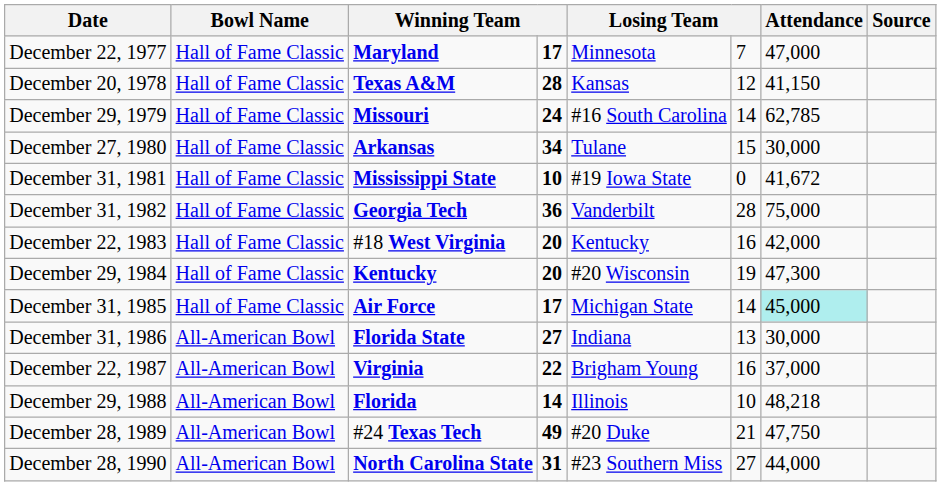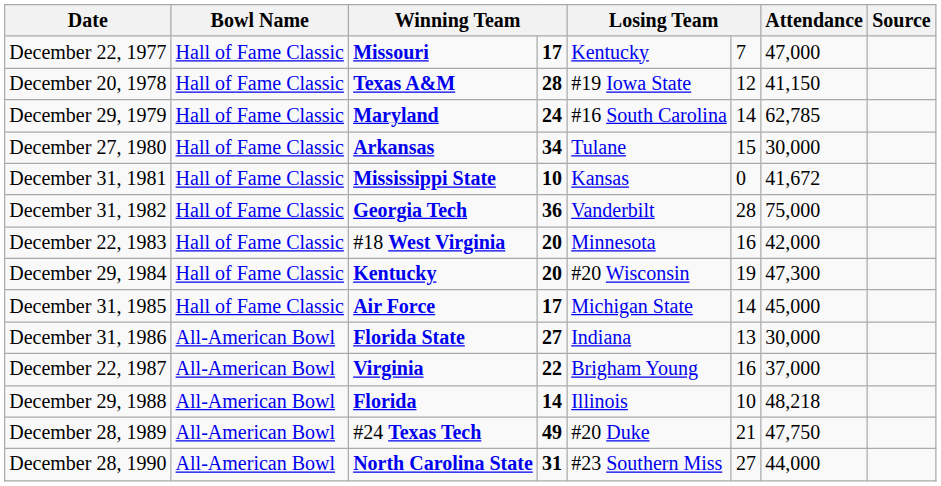 <table class="wikitable">
 <tr>
 <th>Date</th>
 <th>Bowl Name</th>
 <th colspan="2">Winning Team</th>
 <th colspan="2">Losing Team</th>
 <th>Attendance</th>
 <th>Source</th>
 </tr>
 <tr>
 <td>December 22, 1977</td>
 <td><a href='#'>Hall of Fame Classic</a></td>
-<td><strong><a href='#'>Maryland</a></strong></td>
+<td><strong><a href='#'>Missouri</a></strong></td>
 <td><strong>17</strong></td>
-<td><a href='#'>Minnesota</a></td>
+<td><a href='#'>Kentucky</a></td>
 <td>7</td>
 <td>47,000</td>
 <td></td>
 </tr>
 <tr>
 <td>December 20, 1978</td>
 <td><a href='#'>Hall of Fame Classic</a></td>
 <td><strong><a href='#'>Texas A&M</a></strong></td>
 <td><strong>28</strong></td>
-<td><a href='#'>Kansas</a></td>
+<td>#19 <a href='#'>Iowa State</a></td>
 <td>12</td>
 <td>41,150</td>
 <td></td>
 </tr>
 <tr>
 <td>December 29, 1979</td>
 <td><a href='#'>Hall of Fame Classic</a></td>
-<td><strong><a href='#'>Missouri</a></strong></td>
+<td><strong><a href='#'>Maryland</a></strong></td>
 <td><strong>24</strong></td>
 <td>#16 <a href='#'>South Carolina</a></td>
 <td>14</td>
 <td>62,785</td>
 <td></td>
 </tr>
 <tr>
 <td>December 27, 1980</td>
 <td><a href='#'>Hall of Fame Classic</a></td>
 <td><strong><a href='#'>Arkansas</a></strong></td>
 <td><strong>34</strong></td>
 <td><a href='#'>Tulane</a></td>
 <td>15</td>
 <td>30,000</td>
 <td></td>
 </tr>
 <tr>
 <td>December 31, 1981</td>
 <td><a href='#'>Hall of Fame Classic</a></td>
 <td><strong><a href='#'>Mississippi State</a></strong></td>
 <td><strong>10</strong></td>
-<td>#19 <a href='#'>Iowa State</a></td>
+<td><a href='#'>Kansas</a></td>
 <td>0</td>
 <td>41,672</td>
 <td></td>
 </tr>
 <tr>
 <td>December 31, 1982</td>
 <td><a href='#'>Hall of Fame Classic</a></td>
 <td><strong><a href='#'>Georgia Tech</a></strong></td>
 <td><strong>36</strong></td>
 <td><a href='#'>Vanderbilt</a></td>
 <td>28</td>
 <td>75,000</td>
 <td></td>
 </tr>
 <tr>
 <td>December 22, 1983</td>
 <td><a href='#'>Hall of Fame Classic</a></td>
 <td>#18 <strong><a href='#'>West Virginia</a></strong></td>
 <td><strong>20</strong></td>
-<td><a href='#'>Kentucky</a></td>
+<td><a href='#'>Minnesota</a></td>
 <td>16</td>
 <td>42,000</td>
 <td></td>
 </tr>
 <tr>
 <td>December 29, 1984</td>
 <td><a href='#'>Hall of Fame Classic</a></td>
 <td><strong><a href='#'>Kentucky</a></strong></td>
 <td><strong>20</strong></td>
 <td>#20 <a href='#'>Wisconsin</a></td>
 <td>19</td>
 <td>47,300</td>
 <td></td>
 </tr>
 <tr>
 <td>December 31, 1985</td>
 <td><a href='#'>Hall of Fame Classic</a></td>
 <td><strong><a href='#'>Air Force</a></strong></td>
 <td><strong>17</strong></td>
 <td><a href='#'>Michigan State</a></td>
 <td>14</td>
-<td style="background: paleturquoise;">45,000</td>
+<td>45,000</td>
 <td></td>
 </tr>
 <tr>
 <td>December 31, 1986</td>
 <td><a href='#'>All-American Bowl</a></td>
 <td><strong><a href='#'>Florida State</a></strong></td>
 <td><strong>27</strong></td>
 <td><a href='#'>Indiana</a></td>
 <td>13</td>
 <td>30,000</td>
 <td></td>
 </tr>
 <tr>
 <td>December 22, 1987</td>
 <td><a href='#'>All-American Bowl</a></td>
 <td><strong><a href='#'>Virginia</a></strong></td>
 <td><strong>22</strong></td>
 <td><a href='#'>Brigham Young</a></td>
 <td>16</td>
 <td>37,000</td>
 <td></td>
 </tr>
 <tr>
 <td>December 29, 1988</td>
 <td><a href='#'>All-American Bowl</a></td>
 <td><strong><a href='#'>Florida</a></strong></td>
 <td><strong>14</strong></td>
 <td><a href='#'>Illinois</a></td>
 <td>10</td>
 <td>48,218</td>
 <td></td>
 </tr>
 <tr>
 <td>December 28, 1989</td>
 <td><a href='#'>All-American Bowl</a></td>
 <td>#24 <strong><a href='#'>Texas Tech</a></strong></td>
 <td><strong>49</strong></td>
 <td>#20 <a href='#'>Duke</a></td>
 <td>21</td>
 <td>47,750</td>
 <td></td>
 </tr>
 <tr>
 <td>December 28, 1990</td>
 <td><a href='#'>All-American Bowl</a></td>
 <td><strong><a href='#'>North Carolina State</a></strong></td>
 <td><strong>31</strong></td>
 <td>#23 <a href='#'>Southern Miss</a></td>
 <td>27</td>
 <td>44,000</td>
 <td></td>
 </tr>
 </table>
